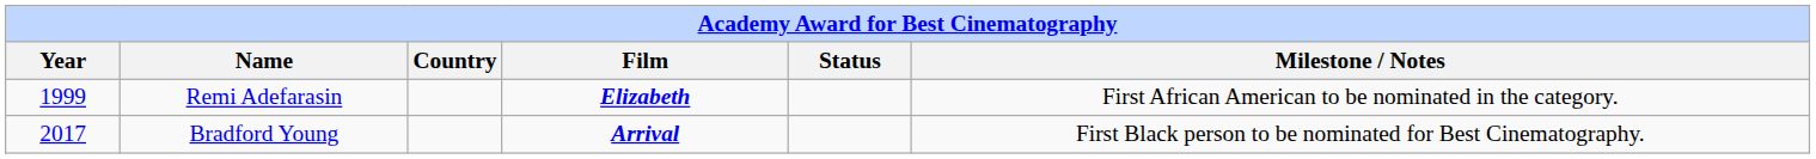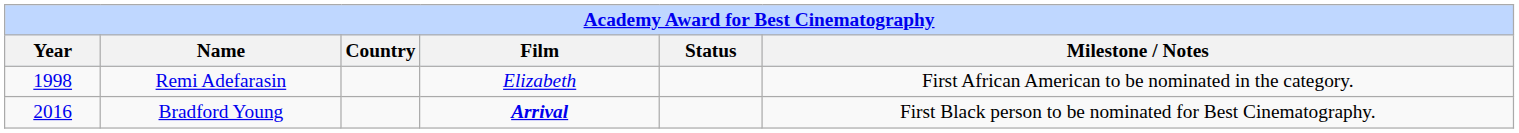 <table class="wikitable" style="text-align: center">
 <tr style="background:#bfd7ff;">
 <td colspan="6" style="text-align:center;"><strong><a href='#'>Academy Award for Best Cinematography</a></strong></td>
 </tr>
 <tr style="background:#ebf5ff;">
 <th style="width:075px;">Year</th>
 <th style="width:200px;">Name</th>
 <th style="width:50px;">Country</th>
 <th style="width:200px;">Film</th>
 <th style="width:080px;">Status</th>
 <th style="width:650px;">Milestone / Notes</th>
 </tr>
 <tr>
-<td><a href='#'>1999</a></td>
+<td><a href='#'>1998</a></td>
 <td><a href='#'>Remi Adefarasin</a></td>
 <td><div></div></td>
-<td><strong><em><a href='#'>Elizabeth</a></em></strong></td>
+<td><em><a href='#'>Elizabeth</a></em></td>
 <td></td>
 <td>First African American to be nominated in the category.</td>
 </tr>
 <tr>
-<td><a href='#'>2017</a></td>
+<td><a href='#'>2016</a></td>
 <td><a href='#'>Bradford Young</a></td>
 <td><div></div></td>
 <td><strong><em><a href='#'>Arrival</a></em></strong></td>
 <td></td>
 <td>First Black person to be nominated for Best Cinematography.</td>
 </tr>
 </table>
